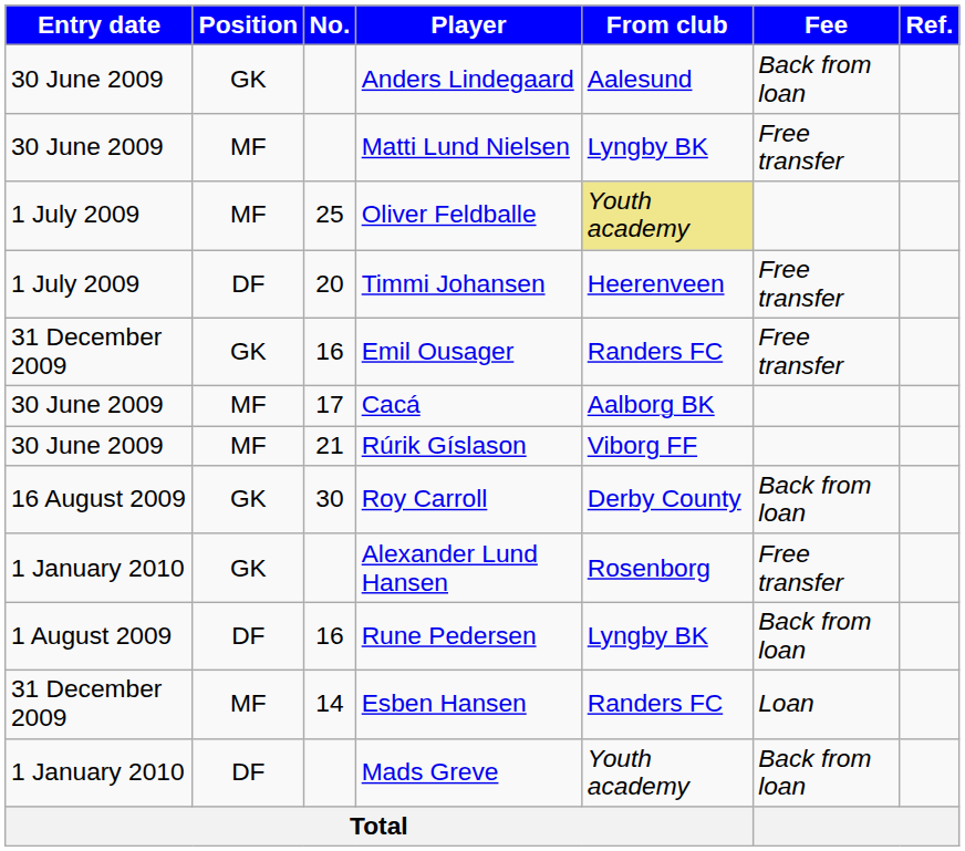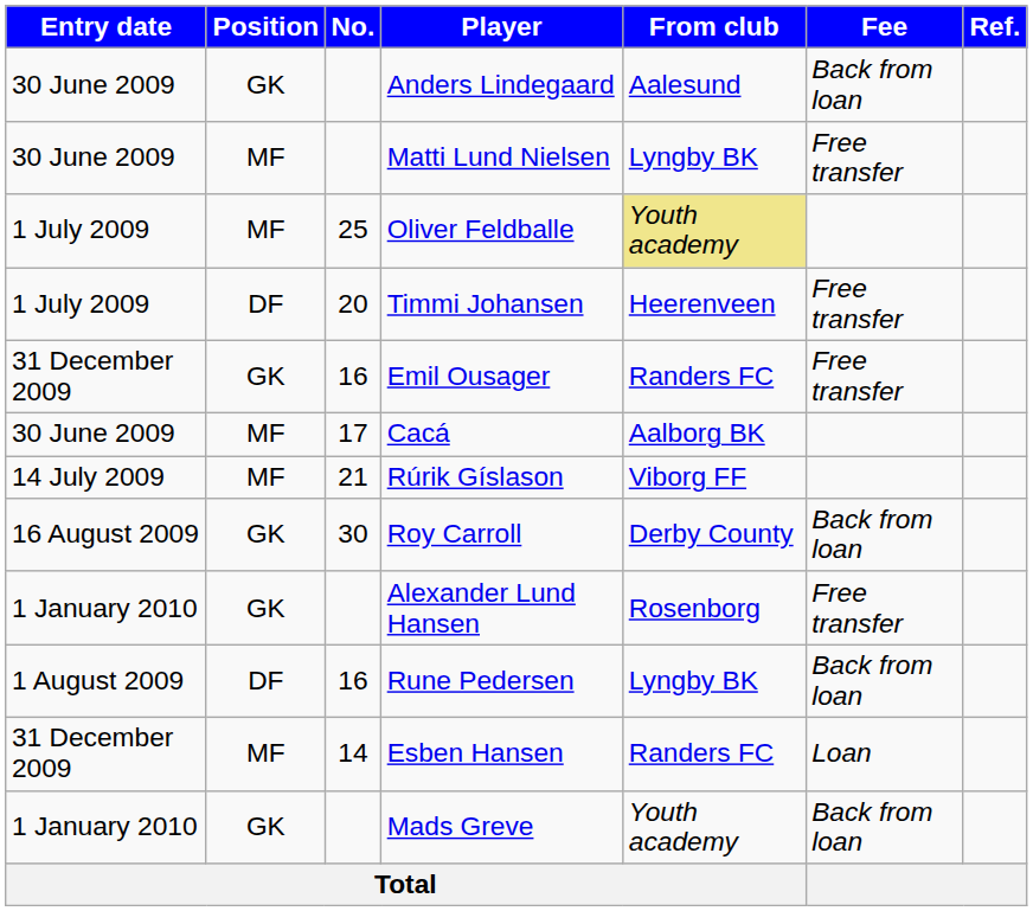 <table class="wikitable sortable">
 <tr>
 <th style="background:#0000ff; color:white;"><strong>Entry date</strong></th>
 <th style="background:#0000ff; color:white;"><strong>Position</strong></th>
 <th style="background:#0000ff; color:white;"><strong>No.</strong></th>
 <th style="background:#0000ff; color:white;"><strong>Player</strong></th>
 <th style="background:#0000ff; color:white;"><strong>From club</strong></th>
 <th style="background:#0000ff; color:white;"><strong>Fee</strong></th>
 <th style="background:#0000ff; color:white;"><strong>Ref.</strong></th>
 </tr>
 <tr>
 <td>30 June 2009</td>
 <td style="text-align:center;">GK</td>
 <td style="text-align:center;"></td>
 <td style="text-align:left;"> <a href='#'>Anders Lindegaard</a></td>
 <td style="text-align:left;"> <a href='#'>Aalesund</a></td>
 <td><em>Back from loan</em></td>
 <td></td>
 </tr>
 <tr>
 <td>30 June 2009</td>
 <td style="text-align:center;">MF</td>
 <td style="text-align:center;"></td>
 <td style="text-align:left;"> <a href='#'>Matti Lund Nielsen</a></td>
 <td style="text-align:left;"> <a href='#'>Lyngby BK</a></td>
 <td><em>Free transfer</em></td>
 <td></td>
 </tr>
 <tr>
 <td>1 July 2009</td>
 <td style="text-align:center;">MF</td>
 <td style="text-align:center;">25</td>
 <td style="text-align:left;"> <a href='#'>Oliver Feldballe</a></td>
 <td style="background: khaki; text-align:left;"><em>Youth academy</em></td>
 <td></td>
 <td></td>
 </tr>
 <tr>
 <td>1 July 2009</td>
 <td style="text-align:center;">DF</td>
 <td style="text-align:center;">20</td>
 <td style="text-align:left;"> <a href='#'>Timmi Johansen</a></td>
 <td style="text-align:left;"> <a href='#'>Heerenveen</a></td>
 <td><em>Free transfer</em></td>
 <td></td>
 </tr>
 <tr>
 <td>31 December 2009</td>
 <td style="text-align:center;">GK</td>
 <td style="text-align:center;">16</td>
 <td style="text-align:left;"> <a href='#'>Emil Ousager</a></td>
 <td style="text-align:left;"> <a href='#'>Randers FC</a></td>
 <td><em>Free transfer</em></td>
 <td></td>
 </tr>
 <tr>
 <td>30 June 2009</td>
 <td style="text-align:center;">MF</td>
 <td style="text-align:center;">17</td>
 <td style="text-align:left;"> <a href='#'>Cacá</a></td>
 <td style="text-align:left;"> <a href='#'>Aalborg BK</a></td>
 <td></td>
 <td></td>
 </tr>
 <tr>
-<td>30 June 2009</td>
+<td>14 July 2009</td>
 <td style="text-align:center;">MF</td>
 <td style="text-align:center;">21</td>
 <td style="text-align:left;"> <a href='#'>Rúrik Gíslason</a></td>
 <td style="text-align:left;"> <a href='#'>Viborg FF</a></td>
 <td></td>
 <td></td>
 </tr>
 <tr>
 <td>16 August 2009</td>
 <td style="text-align:center;">GK</td>
 <td style="text-align:center;">30</td>
 <td style="text-align:left;"> <a href='#'>Roy Carroll</a></td>
 <td style="text-align:left;"> <a href='#'>Derby County</a></td>
 <td><em>Back from loan</em></td>
 <td></td>
 </tr>
 <tr>
 <td>1 January 2010</td>
 <td style="text-align:center;">GK</td>
 <td style="text-align:center;"></td>
 <td style="text-align:left;"> <a href='#'>Alexander Lund Hansen</a></td>
 <td style="text-align:left;"> <a href='#'>Rosenborg</a></td>
 <td><em>Free transfer</em></td>
 <td></td>
 </tr>
 <tr>
 <td>1 August 2009</td>
 <td style="text-align:center;">DF</td>
 <td style="text-align:center;">16</td>
 <td style="text-align:left;"> <a href='#'>Rune Pedersen</a></td>
 <td style="text-align:left;"> <a href='#'>Lyngby BK</a></td>
 <td><em>Back from loan</em></td>
 <td></td>
 </tr>
 <tr>
 <td>31 December 2009</td>
 <td style="text-align:center;">MF</td>
 <td style="text-align:center;">14</td>
 <td style="text-align:left;"> <a href='#'>Esben Hansen</a></td>
 <td style="text-align:left;"> <a href='#'>Randers FC</a></td>
 <td><em>Loan</em></td>
 <td></td>
 </tr>
 <tr>
 <td>1 January 2010</td>
-<td style="text-align:center;">DF</td>
+<td style="text-align:center;">GK</td>
 <td style="text-align:center;"></td>
 <td style="text-align:left;"> <a href='#'>Mads Greve</a></td>
 <td style="text-align:left;"><em>Youth academy</em></td>
 <td><em>Back from loan</em></td>
 <td></td>
 </tr>
 <tr>
 <th colspan="5">Total</th>
 <th colspan="2"></th>
 </tr>
 </table>
